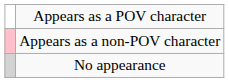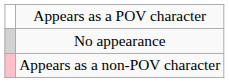 <table class="wikitable" style="text-align:center; float:right; margin: 0em 1em 0em 0em;">
 <tr>
 <td style="background: white"> </td>
 <td>Appears as a POV character</td>
 </tr>
 <tr>
+<td style="background: lightgrey"> </td>
+<td>No appearance</td>
+</tr>
+<tr>
 <td style="background: pink"> </td>
 <td>Appears as a non-POV character</td>
 </tr>
-<tr>
-<td style="background: lightgrey"> </td>
-<td>No appearance</td>
-</tr>
 </table>
